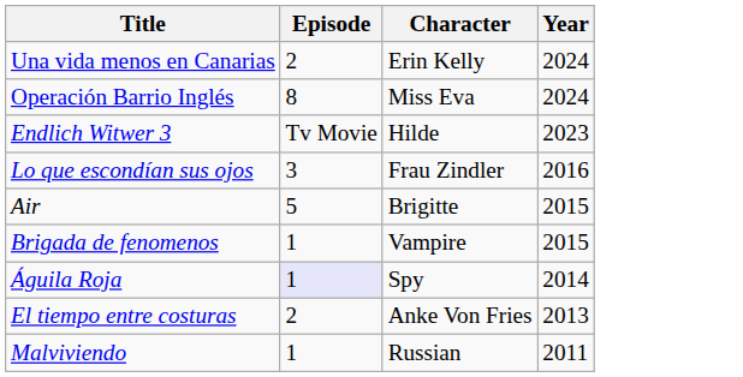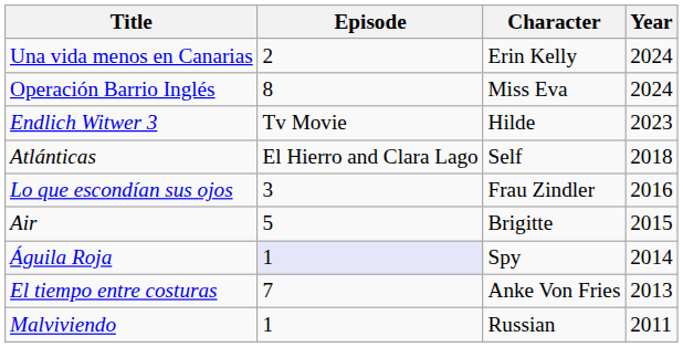 <table class="wikitable">
 <tr>
 <th>Title</th>
 <th>Episode</th>
 <th>Character</th>
 <th>Year</th>
 </tr>
 <tr>
 <td><a href='#'>Una vida menos en Canarias</a></td>
 <td>2</td>
 <td>Erin Kelly</td>
 <td>2024</td>
 </tr>
 <tr>
 <td><a href='#'>Operación Barrio Inglés</a></td>
 <td>8</td>
 <td>Miss Eva</td>
 <td>2024</td>
 </tr>
 <tr>
 <td><em><a href='#'>Endlich Witwer 3</a></em></td>
 <td>Tv Movie</td>
 <td>Hilde</td>
 <td>2023</td>
 </tr>
 <tr>
+<td><em>Atlánticas</em></td>
+<td>El Hierro and Clara Lago</td>
+<td>Self</td>
+<td>2018</td>
+</tr>
+<tr>
 <td><em><a href='#'>Lo que escondían sus ojos</a></em></td>
 <td>3</td>
 <td>Frau Zindler</td>
 <td>2016</td>
 </tr>
 <tr>
 <td><em>Air</em></td>
 <td>5</td>
 <td>Brigitte</td>
 <td>2015</td>
 </tr>
 <tr>
-<td><em><a href='#'>Brigada de fenomenos</a></em></td>
-<td>1</td>
-<td>Vampire</td>
-<td>2015</td>
-</tr>
-<tr>
 <td><em><a href='#'>Águila Roja</a></em></td>
 <td style="background: lavender;">1</td>
 <td>Spy</td>
 <td>2014</td>
 </tr>
 <tr>
 <td><a href='#'><em>El tiempo entre costuras</em></a></td>
-<td>2</td>
+<td>7</td>
 <td>Anke Von Fries</td>
 <td>2013</td>
 </tr>
 <tr>
 <td><em><a href='#'>Malviviendo</a></em></td>
 <td>1</td>
 <td>Russian</td>
 <td>2011</td>
 </tr>
 </table>
